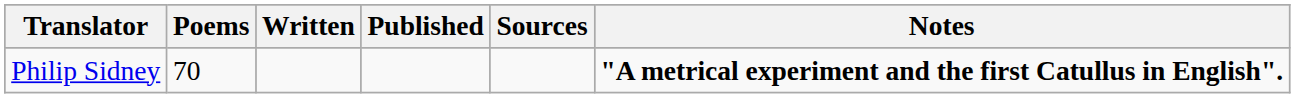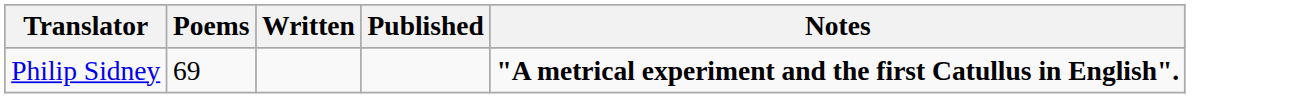 <table class="wikitable">
 <tr>
 <th>Translator</th>
 <th>Poems</th>
 <th>Written</th>
 <th>Published</th>
-<th>Sources</th>
 <th>Notes</th>
 </tr>
 <tr>
 <td><a href='#'>Philip Sidney</a></td>
-<td>70</td>
-<td></td>
+<td>69</td>
 <td></td>
 <td></td>
 <td><strong>"A metrical experiment and the first Catullus in English".</strong></td>
 </tr>
 </table>
